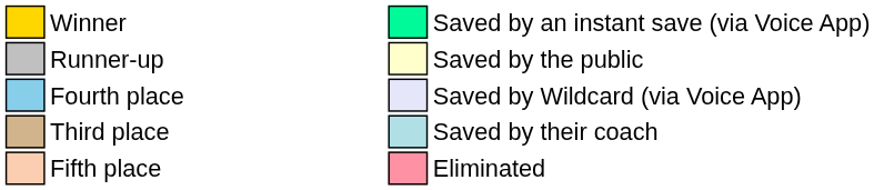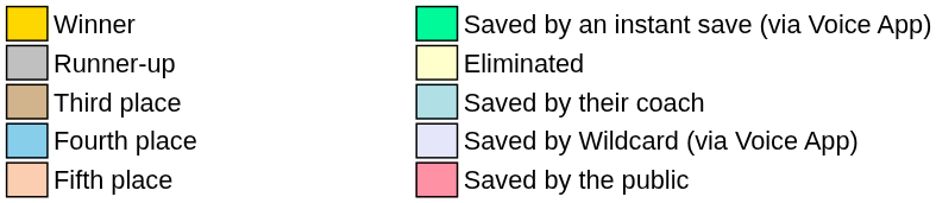 <table class="toccolours" style="font-size: 95%; white-space: nowrap; float:left">
 <tr>
 <td style="background: gold; border:1px solid black">     </td>
 <td>Winner</td>
 <td>     </td>
 <td>     </td>
 <td>     </td>
 <td>     </td>
 <td>     </td>
 <td style="background:#00FA9A; border:1px solid black">     </td>
 <td>Saved by an instant save (via Voice App)</td>
 </tr>
 <tr>
 <td style="background: silver; border:1px solid black">     </td>
 <td>Runner-up</td>
 <td>     </td>
 <td>     </td>
 <td>     </td>
 <td>     </td>
 <td>     </td>
 <td style="background:#FFFFCC; border:1px solid black">     </td>
-<td>Saved by the public</td>
+<td>Eliminated</td>
+</tr>
+<tr>
+<td style="background: tan; border:1px solid black">     </td>
+<td>Third place</td>
+<td>     </td>
+<td>     </td>
+<td>     </td>
+<td>     </td>
+<td>     </td>
+<td style="background:#B0E0E6; border:1px solid black">     </td>
+<td>Saved by their coach</td>
 </tr>
 <tr>
 <td style="background: skyblue; border:1px solid black">     </td>
 <td>Fourth place</td>
 <td>     </td>
 <td>     </td>
 <td>     </td>
 <td>     </td>
 <td>     </td>
 <td style="background:lavender; border:1px solid black">     </td>
 <td>Saved by Wildcard (via Voice App)</td>
 </tr>
 <tr>
-<td style="background: tan; border:1px solid black">     </td>
-<td>Third place</td>
-<td>     </td>
-<td>     </td>
-<td>     </td>
-<td>     </td>
-<td>     </td>
-<td style="background:#B0E0E6; border:1px solid black">     </td>
-<td>Saved by their coach</td>
-</tr>
-<tr>
 <td style="background:#fbceb1; border:1px solid black">     </td>
 <td>Fifth place</td>
 <td>     </td>
 <td>     </td>
 <td>     </td>
 <td>     </td>
 <td>     </td>
 <td style="background:#FF91A4; border:1px solid black">     </td>
-<td>Eliminated</td>
+<td>Saved by the public</td>
 </tr>
 </table>
